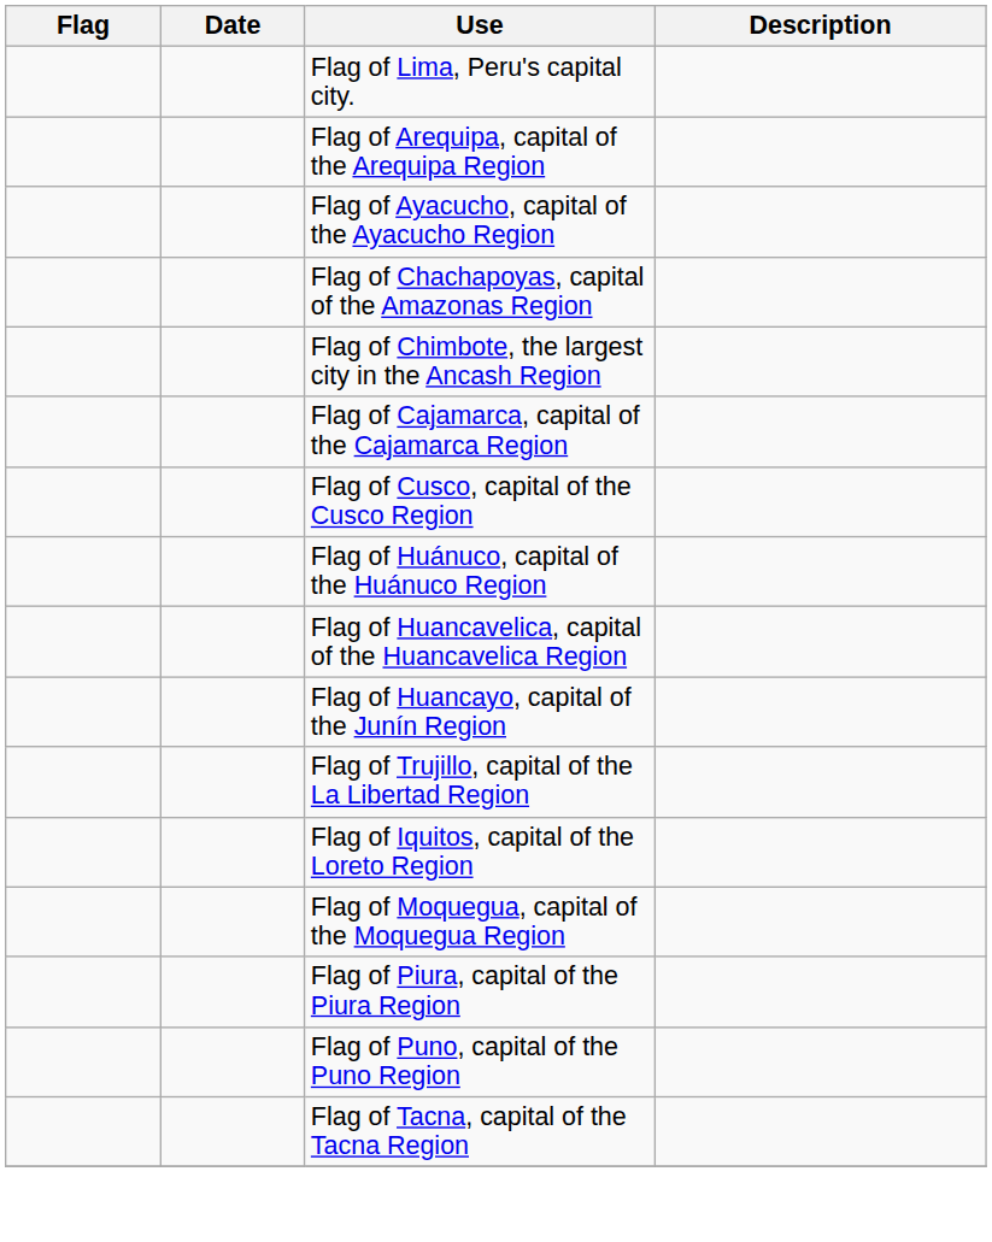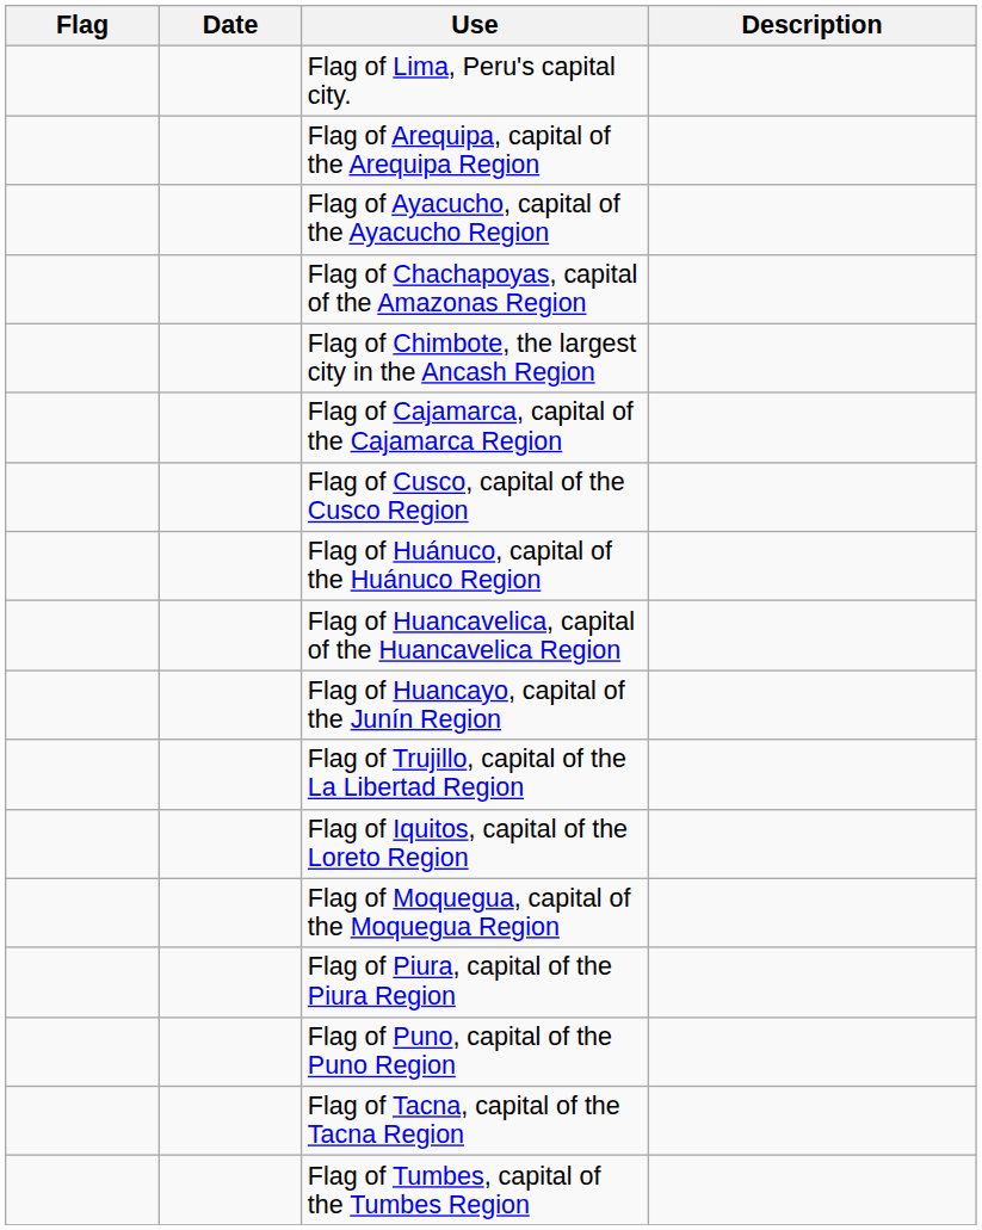 <table class="wikitable">
 <tr>
 <th width="110">Flag</th>
 <th width="100">Date</th>
 <th width="250">Use</th>
 <th width="240">Description</th>
 </tr>
 <tr>
 <td></td>
 <td></td>
 <td>Flag of <a href='#'>Lima</a>, Peru's capital city.</td>
 <td></td>
 </tr>
 <tr>
 <td></td>
 <td></td>
 <td>Flag of <a href='#'>Arequipa</a>, capital of the <a href='#'>Arequipa Region</a></td>
 <td></td>
 </tr>
 <tr>
 <td></td>
 <td></td>
 <td>Flag of <a href='#'>Ayacucho</a>, capital of the <a href='#'>Ayacucho Region</a></td>
 <td></td>
 </tr>
 <tr>
 <td></td>
 <td></td>
 <td>Flag of <a href='#'>Chachapoyas</a>, capital of the <a href='#'>Amazonas Region</a></td>
 <td></td>
 </tr>
 <tr>
 <td></td>
 <td></td>
 <td>Flag of <a href='#'>Chimbote</a>, the largest city in the <a href='#'>Ancash Region</a></td>
 <td></td>
 </tr>
 <tr>
 <td></td>
 <td></td>
 <td>Flag of <a href='#'>Cajamarca</a>, capital of the <a href='#'>Cajamarca Region</a></td>
 <td></td>
 </tr>
 <tr>
 <td></td>
 <td></td>
 <td>Flag of <a href='#'>Cusco</a>, capital of the <a href='#'>Cusco Region</a></td>
 <td></td>
 </tr>
 <tr>
 <td></td>
 <td></td>
 <td>Flag of <a href='#'>Huánuco</a>, capital of the <a href='#'>Huánuco Region</a></td>
 <td></td>
 </tr>
 <tr>
 <td></td>
 <td></td>
 <td>Flag of <a href='#'>Huancavelica</a>, capital of the <a href='#'>Huancavelica Region</a></td>
 <td></td>
 </tr>
 <tr>
 <td></td>
 <td></td>
 <td>Flag of <a href='#'>Huancayo</a>, capital of the <a href='#'>Junín Region</a></td>
 <td></td>
 </tr>
 <tr>
 <td></td>
 <td></td>
 <td>Flag of <a href='#'>Trujillo</a>, capital of the <a href='#'>La Libertad Region</a></td>
 <td></td>
 </tr>
 <tr>
 <td></td>
 <td></td>
 <td>Flag of <a href='#'>Iquitos</a>, capital of the <a href='#'>Loreto Region</a></td>
 <td></td>
 </tr>
 <tr>
 <td></td>
 <td></td>
 <td>Flag of <a href='#'>Moquegua</a>, capital of the <a href='#'>Moquegua Region</a></td>
 <td></td>
 </tr>
 <tr>
 <td></td>
 <td></td>
 <td>Flag of <a href='#'>Piura</a>, capital of the <a href='#'>Piura Region</a></td>
 <td></td>
 </tr>
 <tr>
 <td></td>
 <td></td>
 <td>Flag of <a href='#'>Puno</a>, capital of the <a href='#'>Puno Region</a></td>
 <td></td>
 </tr>
 <tr>
 <td></td>
 <td></td>
 <td>Flag of <a href='#'>Tacna</a>, capital of the <a href='#'>Tacna Region</a></td>
 <td></td>
 </tr>
 <tr>
+<td></td>
+<td></td>
+<td>Flag of <a href='#'>Tumbes</a>, capital of the <a href='#'>Tumbes Region</a></td>
+<td></td>
+</tr>
+<tr>
 </tr>
 </table>
